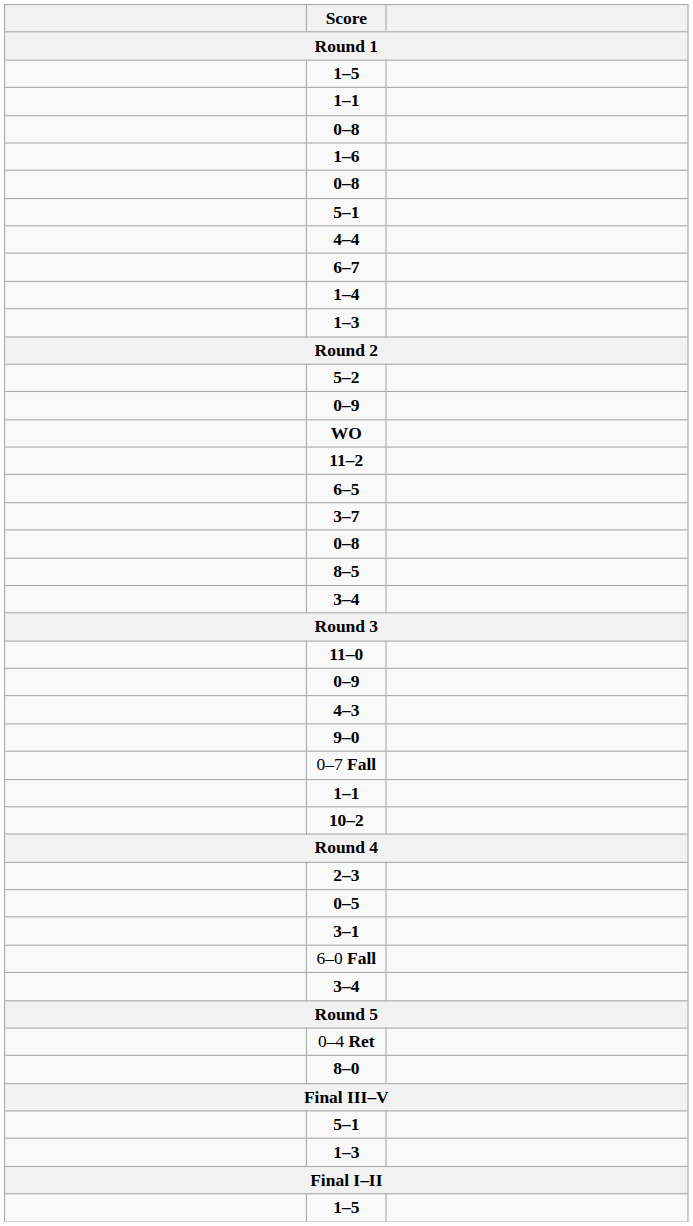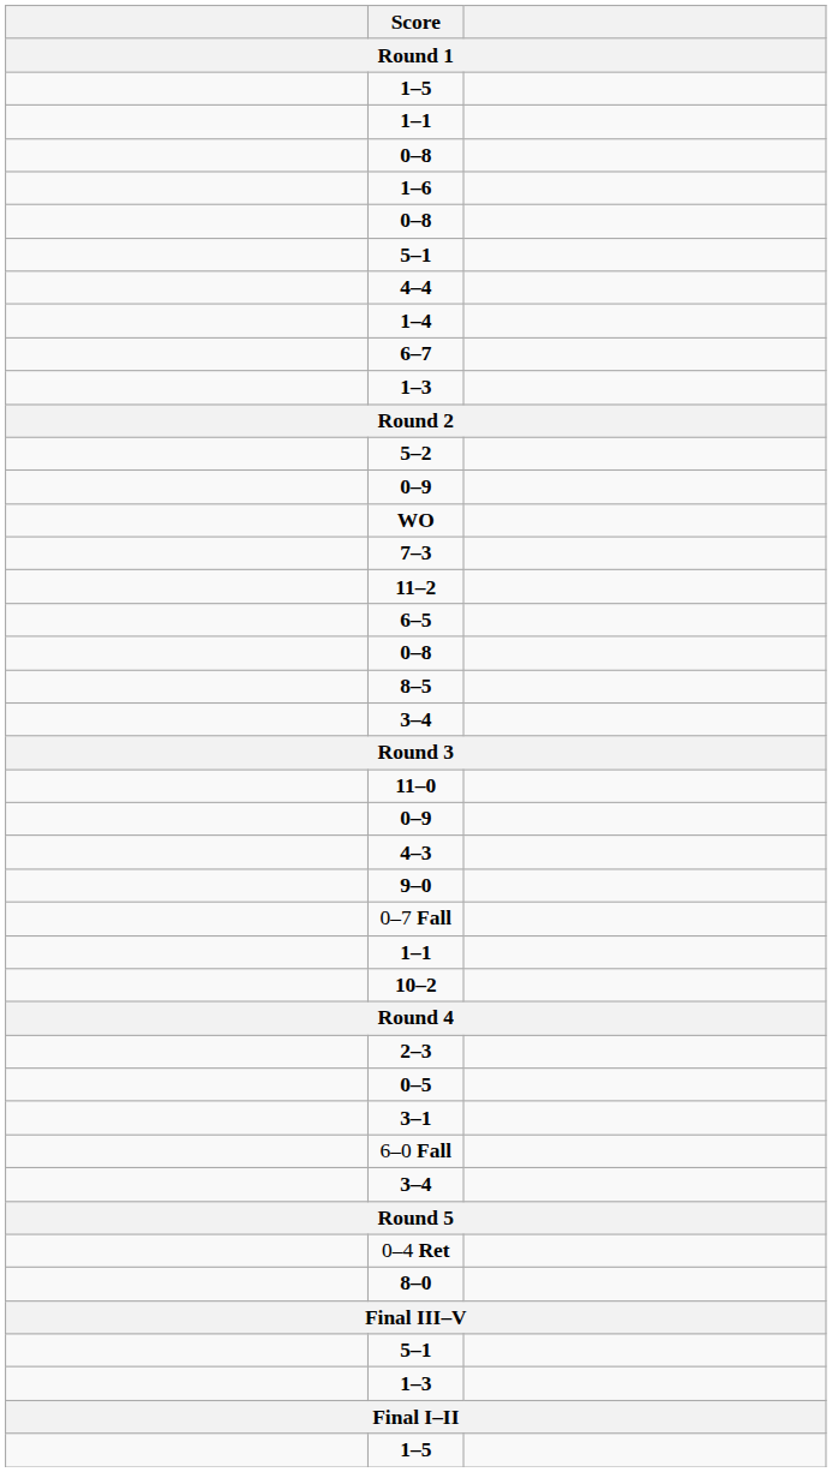 <table class="wikitable" style="text-align: left;">
 <tr>
 <th align="right" width="270"></th>
 <th width="65">Score</th>
 <th align="left" width="270"></th>
 </tr>
 <tr>
 <th colspan="3">Round 1</th>
 </tr>
 <tr>
 <td></td>
 <td align=center><strong>1–5</strong></td>
 <td><strong></strong></td>
 </tr>
 <tr>
 <td><strong></strong></td>
 <td align=center><strong>1–1</strong></td>
 <td></td>
 </tr>
 <tr>
 <td></td>
 <td align=center><strong>0–8</strong></td>
 <td><strong></strong></td>
 </tr>
 <tr>
 <td></td>
 <td align=center><strong>1–6</strong></td>
 <td><strong></strong></td>
 </tr>
 <tr>
 <td></td>
 <td align=center><strong>0–8</strong></td>
 <td><strong></strong></td>
 </tr>
 <tr>
 <td><strong></strong></td>
 <td align=center><strong>5–1</strong></td>
 <td></td>
 </tr>
 <tr>
 <td><strong></strong></td>
 <td align=center><strong>4–4</strong></td>
 <td></td>
 </tr>
 <tr>
 <td></td>
-<td align=center><strong>6–7</strong></td>
+<td align=center><strong>1–4</strong></td>
 <td><strong></strong></td>
 </tr>
 <tr>
 <td></td>
-<td align=center><strong>1–4</strong></td>
+<td align=center><strong>6–7</strong></td>
 <td><strong></strong></td>
 </tr>
 <tr>
 <td></td>
 <td align=center><strong>1–3</strong></td>
 <td><strong></strong></td>
 </tr>
 <tr>
 <th colspan="3">Round 2</th>
 </tr>
 <tr>
 <td><strong></strong></td>
 <td align=center><strong>5–2</strong></td>
 <td></td>
 </tr>
 <tr>
 <td></td>
 <td align=center><strong>0–9</strong></td>
 <td><strong></strong></td>
 </tr>
 <tr>
 <td></td>
 <td align=center><strong>WO</strong></td>
 <td><strong></strong></td>
 </tr>
 <tr>
 <td><strong></strong></td>
+<td align=center><strong>7–3</strong></td>
+<td></td>
+</tr>
+<tr>
+<td><strong></strong></td>
 <td align=center><strong>11–2</strong></td>
 <td></td>
 </tr>
 <tr>
 <td><strong></strong></td>
 <td align=center><strong>6–5</strong></td>
 <td></td>
-</tr>
-<tr>
-<td></td>
-<td align=center><strong>3–7</strong></td>
-<td><strong></strong></td>
 </tr>
 <tr>
 <td></td>
 <td align=center><strong>0–8</strong></td>
 <td><strong></strong></td>
 </tr>
 <tr>
 <td><strong></strong></td>
 <td align=center><strong>8–5</strong></td>
 <td></td>
 </tr>
 <tr>
 <td></td>
 <td align=center><strong>3–4</strong></td>
 <td><strong></strong></td>
 </tr>
 <tr>
 <th colspan="3">Round 3</th>
 </tr>
 <tr>
 <td><strong></strong></td>
 <td align=center><strong>11–0</strong></td>
 <td></td>
 </tr>
 <tr>
 <td></td>
 <td align=center><strong>0–9</strong></td>
 <td><strong></strong></td>
 </tr>
 <tr>
 <td><strong></strong></td>
 <td align=center><strong>4–3</strong></td>
 <td></td>
 </tr>
 <tr>
 <td><strong></strong></td>
 <td align=center><strong>9–0</strong></td>
 <td></td>
 </tr>
 <tr>
 <td></td>
 <td align=center>0–7 <strong>Fall</strong></td>
 <td><strong></strong></td>
 </tr>
 <tr>
 <td></td>
 <td align=center><strong>1–1</strong></td>
 <td><strong></strong></td>
 </tr>
 <tr>
 <td><strong></strong></td>
 <td align=center><strong>10–2</strong></td>
 <td></td>
 </tr>
 <tr>
 <th colspan="3">Round 4</th>
 </tr>
 <tr>
 <td></td>
 <td align=center><strong>2–3</strong></td>
 <td><strong></strong></td>
 </tr>
 <tr>
 <td></td>
 <td align=center><strong>0–5</strong></td>
 <td><strong></strong></td>
 </tr>
 <tr>
 <td><strong></strong></td>
 <td align=center><strong>3–1</strong></td>
 <td></td>
 </tr>
 <tr>
 <td><strong></strong></td>
 <td align=center>6–0 <strong>Fall</strong></td>
 <td></td>
 </tr>
 <tr>
 <td></td>
 <td align=center><strong>3–4</strong></td>
 <td><strong></strong></td>
 </tr>
 <tr>
 <th colspan="3">Round 5</th>
 </tr>
 <tr>
 <td></td>
 <td align=center>0–4 <strong>Ret</strong></td>
 <td><strong></strong></td>
 </tr>
 <tr>
 <td><strong></strong></td>
 <td align=center><strong>8–0</strong></td>
 <td></td>
 </tr>
 <tr>
 <th colspan="3">Final III–V</th>
 </tr>
 <tr>
 <td><strong></strong></td>
 <td align=center><strong>5–1</strong></td>
 <td></td>
 </tr>
 <tr>
 <td></td>
 <td align=center><strong>1–3</strong></td>
 <td><strong></strong></td>
 </tr>
 <tr>
 <th colspan="3">Final I–II</th>
 </tr>
 <tr>
 <td></td>
 <td align=center><strong>1–5</strong></td>
 <td><strong></strong></td>
 </tr>
 </table>
